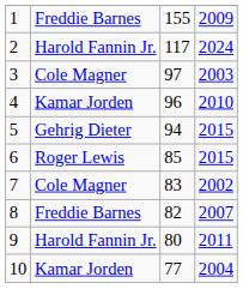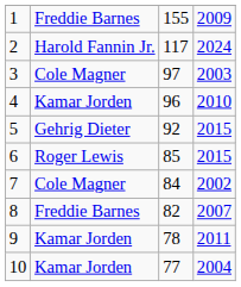 <table class="wikitable">
 <tr>
 </tr>
 <tr>
 <td>1</td>
 <td><a href='#'>Freddie Barnes</a></td>
 <td>155</td>
 <td><a href='#'>2009</a></td>
 </tr>
 <tr>
 <td>2</td>
 <td><a href='#'>Harold Fannin Jr.</a></td>
 <td>117</td>
 <td><a href='#'>2024</a></td>
 </tr>
 <tr>
 <td>3</td>
 <td><a href='#'>Cole Magner</a></td>
 <td>97</td>
 <td><a href='#'>2003</a></td>
 </tr>
 <tr>
 <td>4</td>
 <td><a href='#'>Kamar Jorden</a></td>
 <td>96</td>
 <td><a href='#'>2010</a></td>
 </tr>
 <tr>
 <td>5</td>
 <td><a href='#'>Gehrig Dieter</a></td>
-<td>94</td>
+<td>92</td>
 <td><a href='#'>2015</a></td>
 </tr>
 <tr>
 <td>6</td>
 <td><a href='#'>Roger Lewis</a></td>
 <td>85</td>
 <td><a href='#'>2015</a></td>
 </tr>
 <tr>
 <td>7</td>
 <td><a href='#'>Cole Magner</a></td>
-<td>83</td>
+<td>84</td>
 <td><a href='#'>2002</a></td>
 </tr>
 <tr>
 <td>8</td>
 <td><a href='#'>Freddie Barnes</a></td>
 <td>82</td>
 <td><a href='#'>2007</a></td>
 </tr>
 <tr>
 <td>9</td>
-<td><a href='#'>Harold Fannin Jr.</a></td>
-<td>80</td>
+<td><a href='#'>Kamar Jorden</a></td>
+<td>78</td>
 <td><a href='#'>2011</a></td>
 </tr>
 <tr>
 <td>10</td>
 <td><a href='#'>Kamar Jorden</a></td>
 <td>77</td>
 <td><a href='#'>2004</a></td>
 </tr>
 </table>
